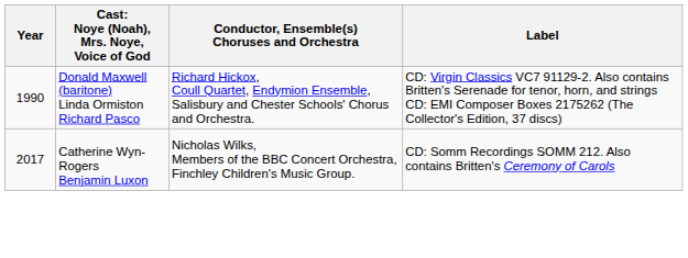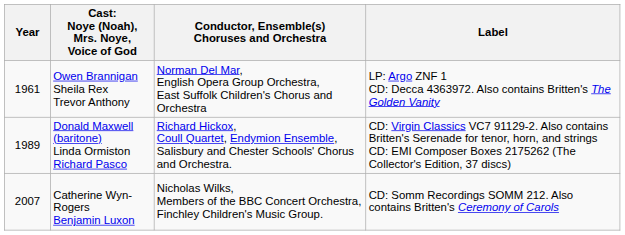 <table class="wikitable">
 <tr>
 <th style="width:70px;">Year</th>
 <th style="width:175px;">Cast:<br>Noye (Noah),<br>Mrs. Noye,<br>Voice of God</th>
 <th style="width:400px;">Conductor, Ensemble(s)<br>Choruses and Orchestra</th>
 <th style="width:500px;">Label</th>
 </tr>
 <tr>
-<td style="text-align:center;">1990</td>
+<td style="text-align:center;">1961</td>
+<td><a href='#'>Owen Brannigan</a><br>Sheila Rex<br>Trevor Anthony</td>
+<td><a href='#'>Norman Del Mar</a>,<br>English Opera Group Orchestra,<br>East Suffolk Children's Chorus and Orchestra</td>
+<td>LP: <a href='#'>Argo</a> ZNF 1<br>CD: Decca  4363972. Also contains Britten's <em><a href='#'>The Golden Vanity</a></em></td>
+</tr>
+<tr>
+<td style="text-align:center;">1989</td>
 <td><a href='#'>Donald Maxwell (baritone)</a><br>Linda Ormiston<br><a href='#'>Richard Pasco</a></td>
 <td><a href='#'>Richard Hickox</a>,<br><a href='#'>Coull Quartet</a>, <a href='#'>Endymion Ensemble</a>, Salisbury and Chester Schools' Chorus and Orchestra.</td>
 <td>CD: <a href='#'>Virgin Classics</a> VC7 91129-2. Also contains  Britten's  Serenade for tenor, horn, and strings<br>CD: EMI Composer Boxes 2175262 (The Collector's Edition, 37 discs)</td>
 </tr>
 <tr>
-<td style="text-align:center;">2017</td>
+<td style="text-align:center;">2007</td>
 <td><br>Catherine Wyn-Rogers<br><a href='#'>Benjamin Luxon</a></td>
 <td>Nicholas Wilks,<br>Members of the BBC Concert Orchestra, Finchley Children's Music Group.</td>
 <td>CD: Somm Recordings SOMM 212. Also contains Britten's <em><a href='#'>Ceremony of Carols</a></em></td>
 </tr>
 </table>
